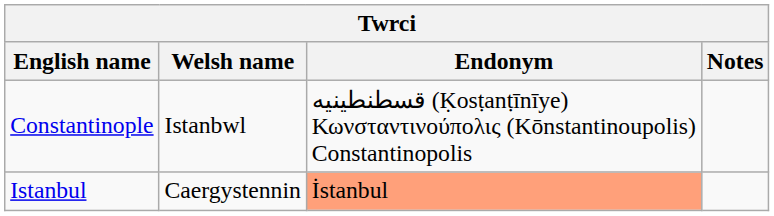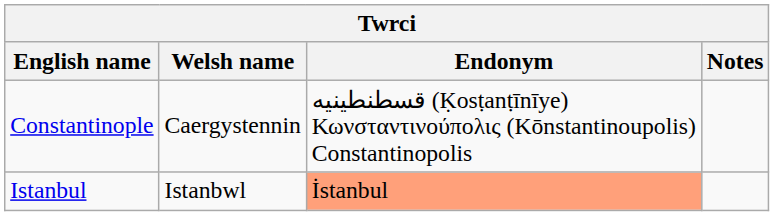 <table class="wikitable sortable">
 <tr>
 <th colspan="4"> Twrci</th>
 </tr>
 <tr>
 <th>English name</th>
 <th>Welsh name</th>
 <th>Endonym</th>
 <th>Notes</th>
 </tr>
 <tr>
 <td><a href='#'>Constantinople</a></td>
-<td>Istanbwl</td>
+<td>Caergystennin</td>
 <td>قسطنطينيه (Ḳosṭanṭīnīye)<br>Κωνσταντινούπολις (Kōnstantinoupolis)<br>Constantinopolis</td>
 <td></td>
 </tr>
 <tr>
 <td><a href='#'>Istanbul</a></td>
-<td>Caergystennin</td>
+<td>Istanbwl</td>
 <td style="background: lightsalmon;">İstanbul</td>
 <td></td>
 </tr>
 </table>
